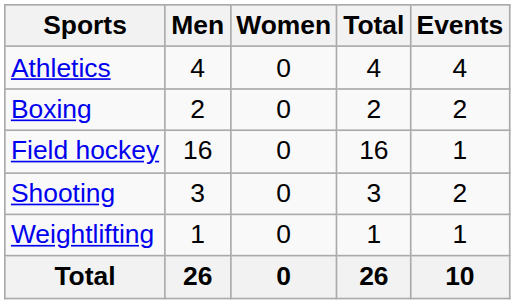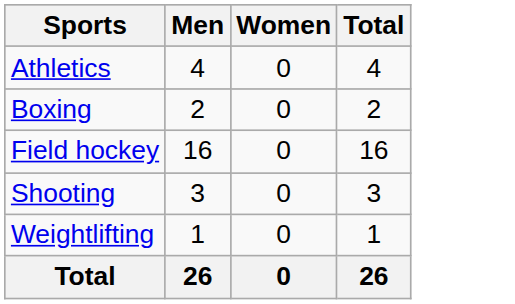 <table class="wikitable sortable" style="text-align:center;">
 <tr>
 <th>Sports</th>
 <th>Men</th>
 <th>Women</th>
 <th>Total</th>
-<th>Events</th>
 </tr>
 <tr>
 <td align=left><a href='#'>Athletics</a></td>
 <td>4</td>
 <td>0</td>
-<td>4</td>
 <td>4</td>
 </tr>
 <tr>
 <td align=left><a href='#'>Boxing</a></td>
 <td>2</td>
 <td>0</td>
 <td>2</td>
-<td>2</td>
 </tr>
 <tr>
 <td align=left><a href='#'>Field hockey</a></td>
 <td>16</td>
 <td>0</td>
 <td>16</td>
-<td>1</td>
 </tr>
 <tr>
 <td align=left><a href='#'>Shooting</a></td>
 <td>3</td>
 <td>0</td>
 <td>3</td>
-<td>2</td>
 </tr>
 <tr>
 <td align=left><a href='#'>Weightlifting</a></td>
 <td>1</td>
 <td>0</td>
-<td>1</td>
 <td>1</td>
 </tr>
 <tr class="sortbottom">
 <th>Total</th>
 <th>26</th>
 <th>0</th>
 <th>26</th>
-<th>10</th>
 </tr>
 </table>
